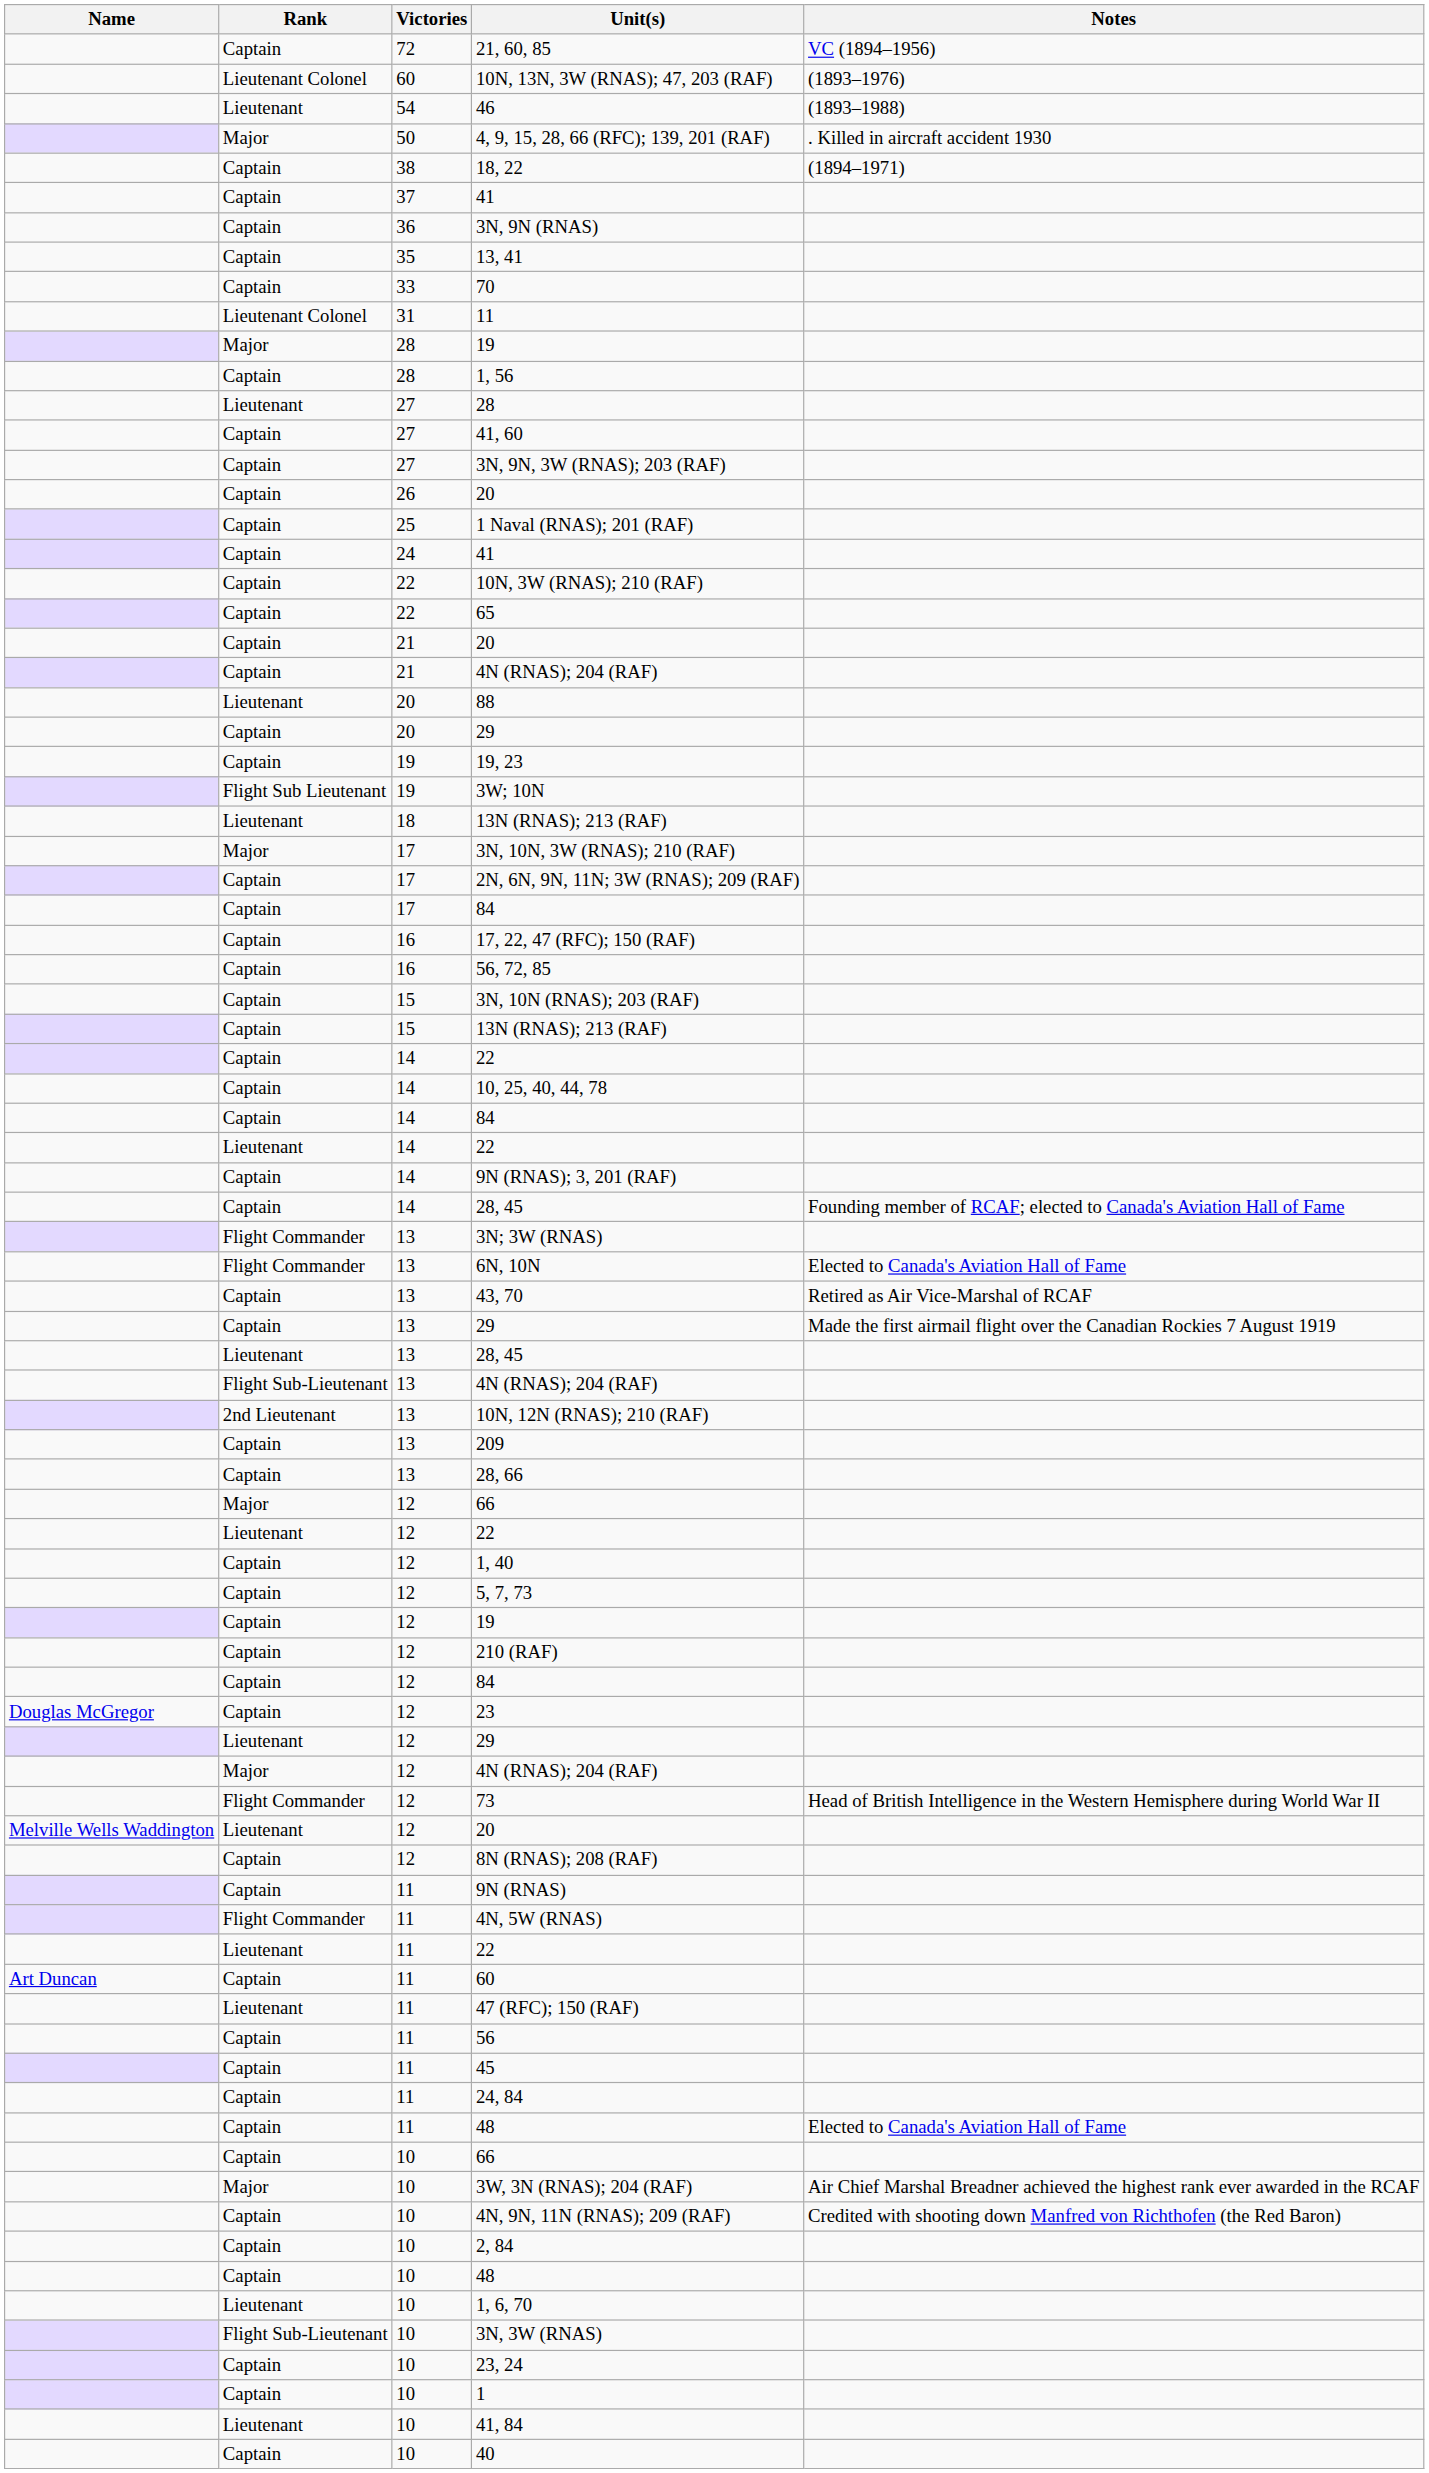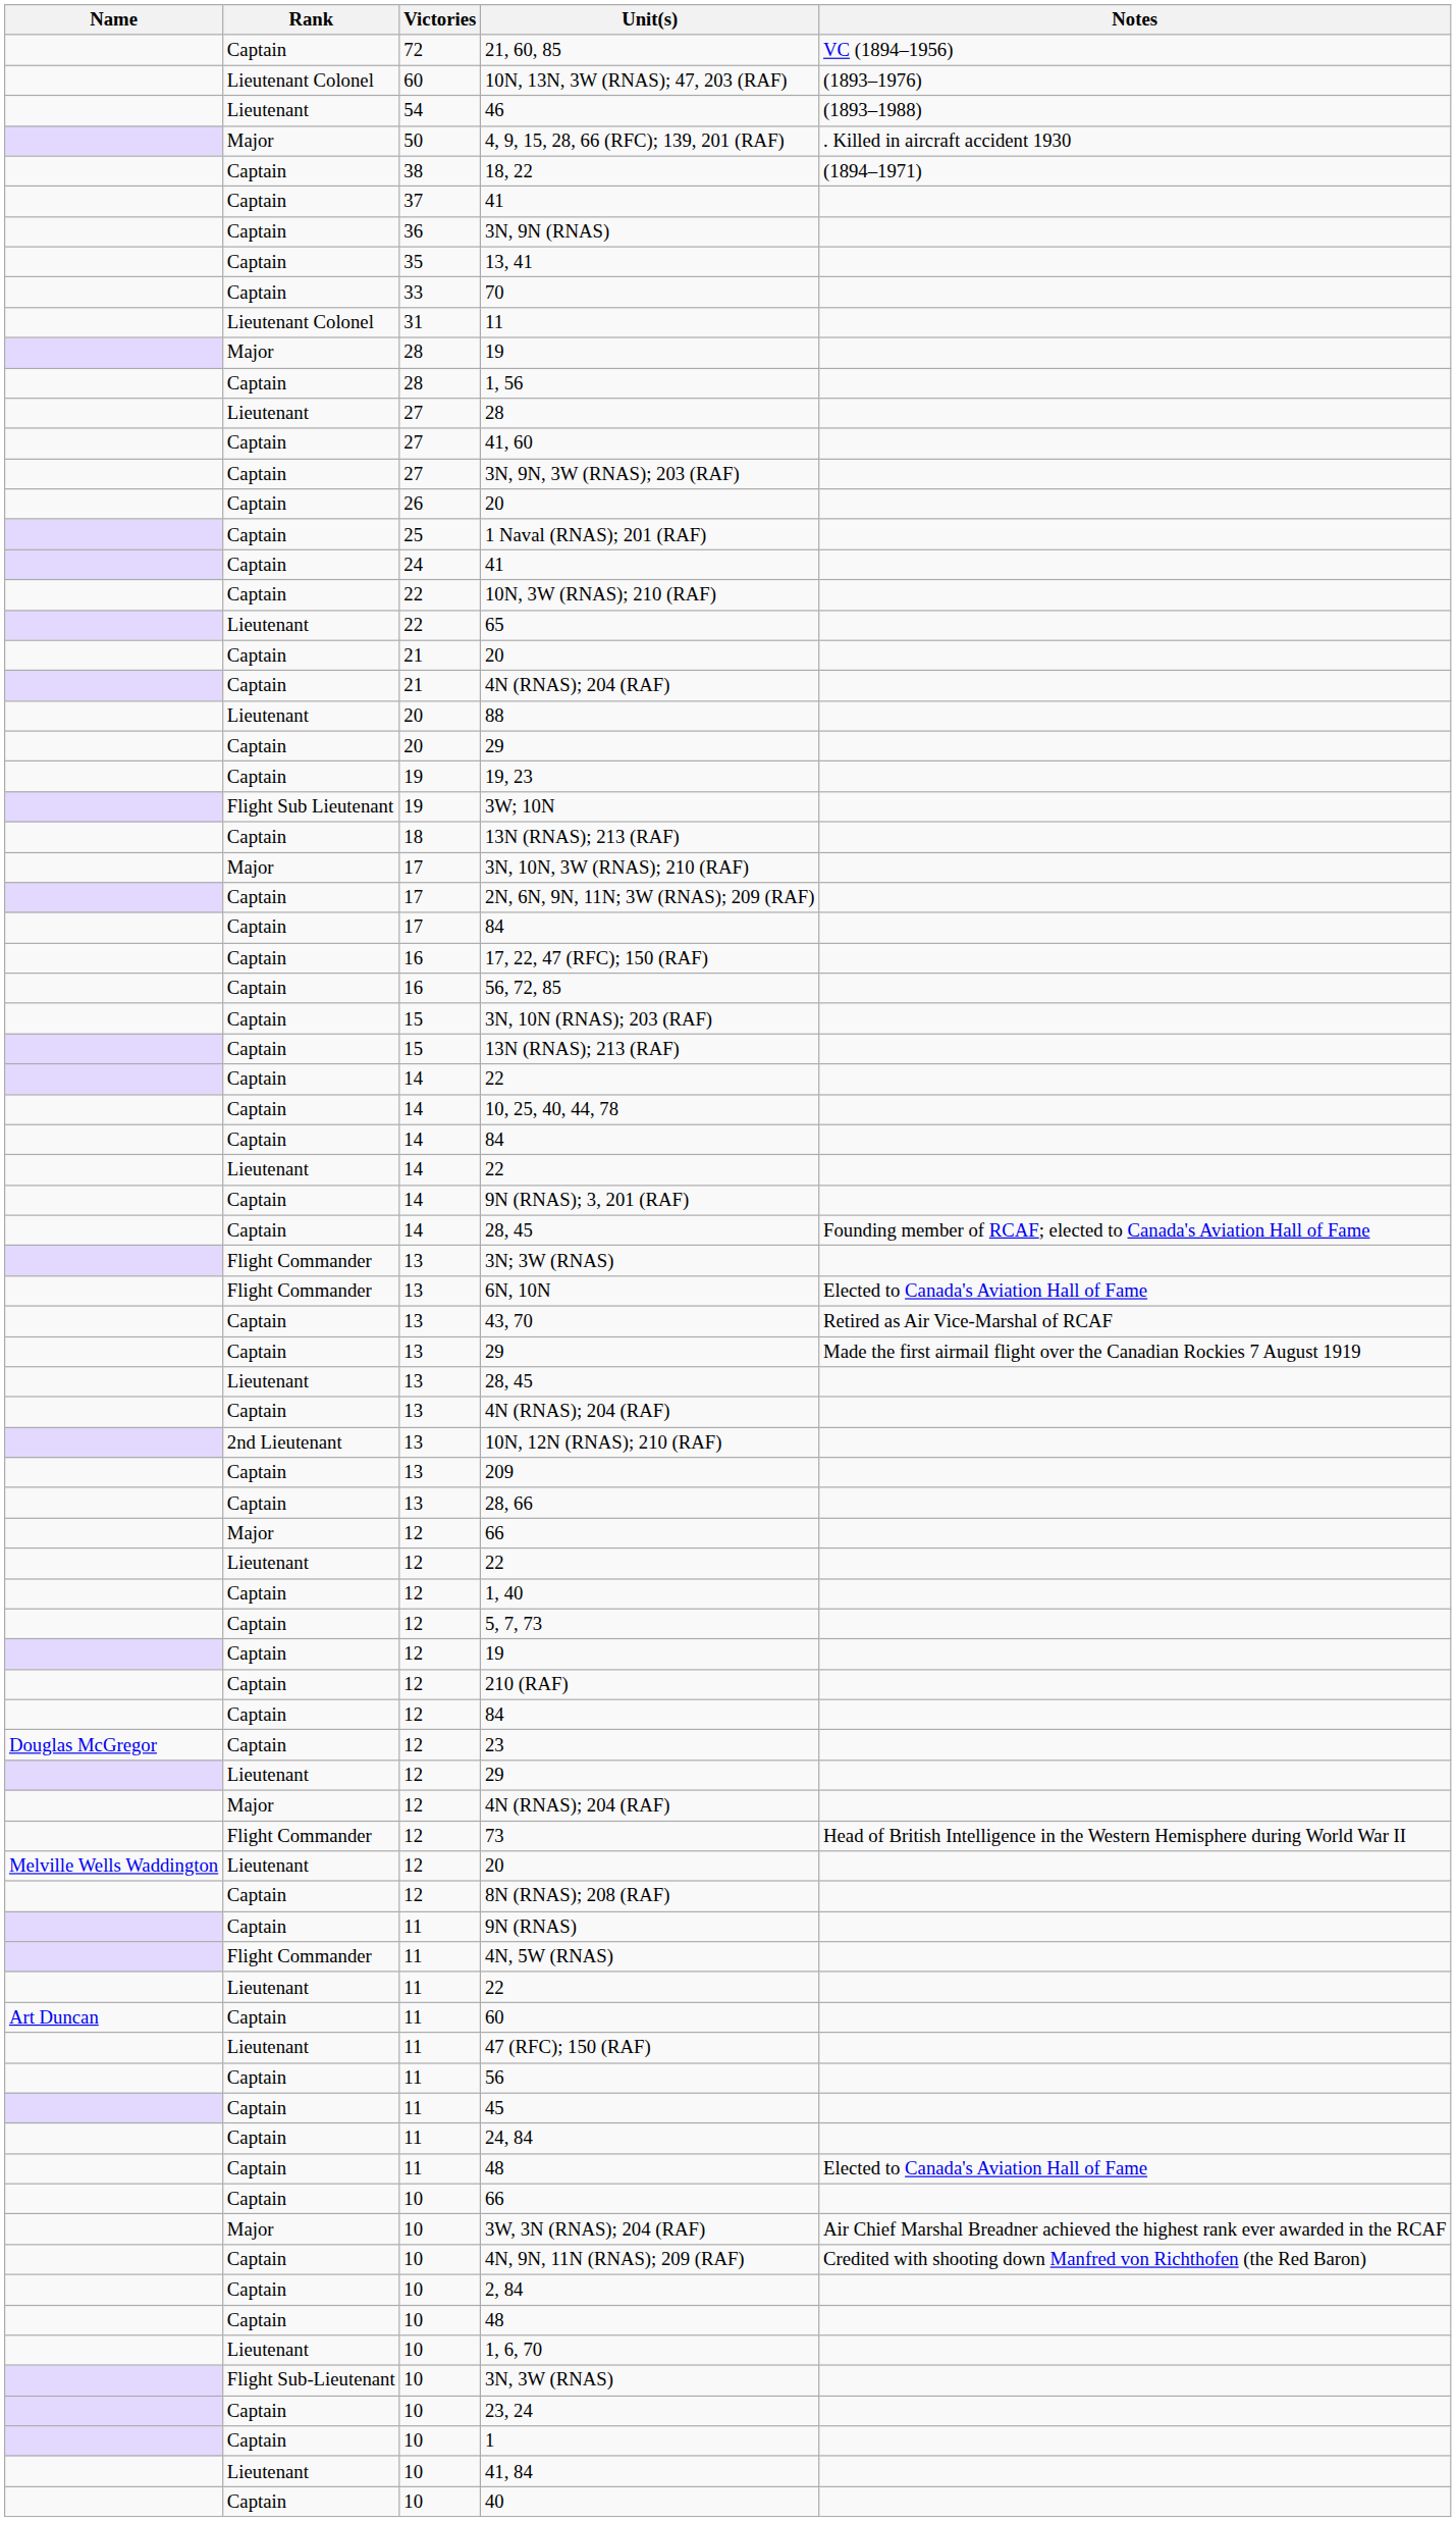 <table class="wikitable sortable">
 <tr>
 <th>Name</th>
 <th>Rank</th>
 <th>Victories</th>
 <th class="unsortable">Unit(s)</th>
 <th class="unsortable">Notes</th>
 </tr>
 <tr>
 <td></td>
 <td>Captain</td>
 <td>72</td>
 <td>21, 60, 85</td>
 <td><a href='#'>VC</a> (1894–1956)</td>
 </tr>
 <tr>
 <td></td>
 <td>Lieutenant Colonel</td>
 <td>60</td>
 <td>10N, 13N, 3W (RNAS); 47, 203 (RAF)</td>
 <td>(1893–1976)</td>
 </tr>
 <tr>
 <td></td>
 <td>Lieutenant</td>
 <td>54</td>
 <td>46</td>
 <td>(1893–1988)</td>
 </tr>
 <tr>
 <td style="background:#e3d9ff;"></td>
 <td>Major</td>
 <td>50</td>
 <td>4, 9, 15, 28, 66 (RFC); 139, 201 (RAF)</td>
 <td>. Killed in aircraft accident 1930</td>
 </tr>
 <tr>
 <td></td>
 <td>Captain</td>
 <td>38</td>
 <td>18, 22</td>
 <td>(1894–1971)</td>
 </tr>
 <tr>
 <td></td>
 <td>Captain</td>
 <td>37</td>
 <td>41</td>
 <td></td>
 </tr>
 <tr>
 <td></td>
 <td>Captain</td>
 <td>36</td>
 <td>3N, 9N (RNAS)</td>
 <td></td>
 </tr>
 <tr>
 <td></td>
 <td>Captain</td>
 <td>35</td>
 <td>13, 41</td>
 <td></td>
 </tr>
 <tr>
 <td></td>
 <td>Captain</td>
 <td>33</td>
 <td>70</td>
 <td></td>
 </tr>
 <tr>
 <td></td>
 <td>Lieutenant Colonel</td>
 <td>31</td>
 <td>11</td>
 <td></td>
 </tr>
 <tr>
 <td style="background:#e3d9ff;"></td>
 <td>Major</td>
 <td>28</td>
 <td>19</td>
 <td></td>
 </tr>
 <tr>
 <td></td>
 <td>Captain</td>
 <td>28</td>
 <td>1, 56</td>
 <td></td>
 </tr>
 <tr>
 <td></td>
 <td>Lieutenant</td>
 <td>27</td>
 <td>28</td>
 <td></td>
 </tr>
 <tr>
 <td></td>
 <td>Captain</td>
 <td>27</td>
 <td>41, 60</td>
 <td></td>
 </tr>
 <tr>
 <td></td>
 <td>Captain</td>
 <td>27</td>
 <td>3N, 9N, 3W (RNAS); 203 (RAF)</td>
 <td></td>
 </tr>
 <tr>
 <td></td>
 <td>Captain</td>
 <td>26</td>
 <td>20</td>
 <td></td>
 </tr>
 <tr>
 <td style="background:#e3d9ff;"></td>
 <td>Captain</td>
 <td>25</td>
 <td>1 Naval (RNAS); 201 (RAF)</td>
 <td></td>
 </tr>
 <tr>
 <td style="background:#e3d9ff;"></td>
 <td>Captain</td>
 <td>24</td>
 <td>41</td>
 <td></td>
 </tr>
 <tr>
 <td></td>
 <td>Captain</td>
 <td>22</td>
 <td>10N, 3W (RNAS); 210 (RAF)</td>
 <td></td>
 </tr>
 <tr>
 <td style="background:#e3d9ff;"></td>
-<td>Captain</td>
+<td>Lieutenant</td>
 <td>22</td>
 <td>65</td>
 <td></td>
 </tr>
 <tr>
 <td></td>
 <td>Captain</td>
 <td>21</td>
 <td>20</td>
 <td></td>
 </tr>
 <tr>
 <td style="background:#e3d9ff;"></td>
 <td>Captain</td>
 <td>21</td>
 <td>4N (RNAS); 204 (RAF)</td>
 <td></td>
 </tr>
 <tr>
 <td></td>
 <td>Lieutenant</td>
 <td>20</td>
 <td>88</td>
 <td></td>
 </tr>
 <tr>
 <td></td>
 <td>Captain</td>
 <td>20</td>
 <td>29</td>
 <td></td>
 </tr>
 <tr>
 <td></td>
 <td>Captain</td>
 <td>19</td>
 <td>19, 23</td>
 <td></td>
 </tr>
 <tr>
 <td style="background:#e3d9ff;"></td>
 <td>Flight Sub Lieutenant</td>
 <td>19</td>
 <td>3W; 10N</td>
 <td></td>
 </tr>
 <tr>
 <td></td>
-<td>Lieutenant</td>
+<td>Captain</td>
 <td>18</td>
 <td>13N (RNAS); 213 (RAF)</td>
 <td></td>
 </tr>
 <tr>
 <td></td>
 <td>Major</td>
 <td>17</td>
 <td>3N, 10N, 3W (RNAS); 210 (RAF)</td>
 <td></td>
 </tr>
 <tr>
 <td style="background:#e3d9ff;"></td>
 <td>Captain</td>
 <td>17</td>
 <td>2N, 6N, 9N, 11N; 3W (RNAS); 209 (RAF)</td>
 <td></td>
 </tr>
 <tr>
 <td></td>
 <td>Captain</td>
 <td>17</td>
 <td>84</td>
 <td></td>
 </tr>
 <tr>
 <td></td>
 <td>Captain</td>
 <td>16</td>
 <td>17, 22, 47 (RFC); 150 (RAF)</td>
 <td></td>
 </tr>
 <tr>
 <td></td>
 <td>Captain</td>
 <td>16</td>
 <td>56, 72, 85</td>
 <td></td>
 </tr>
 <tr>
 <td></td>
 <td>Captain</td>
 <td>15</td>
 <td>3N, 10N (RNAS); 203 (RAF)</td>
 <td></td>
 </tr>
 <tr>
 <td style="background:#e3d9ff;"></td>
 <td>Captain</td>
 <td>15</td>
 <td>13N (RNAS); 213 (RAF)</td>
 <td></td>
 </tr>
 <tr>
 <td style="background:#e3d9ff;"></td>
 <td>Captain</td>
 <td>14</td>
 <td>22</td>
 <td></td>
 </tr>
 <tr>
 <td></td>
 <td>Captain</td>
 <td>14</td>
 <td>10, 25, 40, 44, 78</td>
 <td></td>
 </tr>
 <tr>
 <td></td>
 <td>Captain</td>
 <td>14</td>
 <td>84</td>
 <td></td>
 </tr>
 <tr>
 <td></td>
 <td>Lieutenant</td>
 <td>14</td>
 <td>22</td>
 <td></td>
 </tr>
 <tr>
 <td></td>
 <td>Captain</td>
 <td>14</td>
 <td>9N (RNAS); 3, 201 (RAF)</td>
 <td></td>
 </tr>
 <tr>
 <td></td>
 <td>Captain</td>
 <td>14</td>
 <td>28, 45</td>
 <td>Founding member of <a href='#'>RCAF</a>; elected to <a href='#'>Canada's Aviation Hall of Fame</a></td>
 </tr>
 <tr>
 <td style="background:#e3d9ff;"></td>
 <td>Flight Commander</td>
 <td>13</td>
 <td>3N; 3W (RNAS)</td>
 <td></td>
 </tr>
 <tr>
 <td></td>
 <td>Flight Commander</td>
 <td>13</td>
 <td>6N, 10N</td>
 <td>Elected to <a href='#'>Canada's Aviation Hall of Fame</a></td>
 </tr>
 <tr>
 <td></td>
 <td>Captain</td>
 <td>13</td>
 <td>43, 70</td>
 <td>Retired as Air Vice-Marshal of RCAF</td>
 </tr>
 <tr>
 <td></td>
 <td>Captain</td>
 <td>13</td>
 <td>29</td>
 <td>Made the first airmail flight over the Canadian Rockies 7 August 1919</td>
 </tr>
 <tr>
 <td></td>
 <td>Lieutenant</td>
 <td>13</td>
 <td>28, 45</td>
 <td></td>
 </tr>
 <tr>
 <td></td>
-<td>Flight Sub-Lieutenant</td>
+<td>Captain</td>
 <td>13</td>
 <td>4N (RNAS); 204 (RAF)</td>
 <td></td>
 </tr>
 <tr>
 <td style="background:#e3d9ff;"></td>
 <td>2nd Lieutenant</td>
 <td>13</td>
 <td>10N, 12N (RNAS); 210 (RAF)</td>
 <td></td>
 </tr>
 <tr>
 <td></td>
 <td>Captain</td>
 <td>13</td>
 <td>209</td>
 <td></td>
 </tr>
 <tr>
 <td></td>
 <td>Captain</td>
 <td>13</td>
 <td>28, 66</td>
 <td></td>
 </tr>
 <tr>
 <td></td>
 <td>Major</td>
 <td>12</td>
 <td>66</td>
 <td></td>
 </tr>
 <tr>
 <td></td>
 <td>Lieutenant</td>
 <td>12</td>
 <td>22</td>
 <td></td>
 </tr>
 <tr>
 <td></td>
 <td>Captain</td>
 <td>12</td>
 <td>1, 40</td>
 <td></td>
 </tr>
 <tr>
 <td></td>
 <td>Captain</td>
 <td>12</td>
 <td>5, 7, 73</td>
 <td></td>
 </tr>
 <tr>
 <td style="background:#e3d9ff;"></td>
 <td>Captain</td>
 <td>12</td>
 <td>19</td>
 <td></td>
 </tr>
 <tr>
 <td></td>
 <td>Captain</td>
 <td>12</td>
 <td>210 (RAF)</td>
 <td></td>
 </tr>
 <tr>
 <td></td>
 <td>Captain</td>
 <td>12</td>
 <td>84</td>
 <td></td>
 </tr>
 <tr>
 <td><a href='#'>Douglas McGregor</a></td>
 <td>Captain</td>
 <td>12</td>
 <td>23</td>
 <td></td>
 </tr>
 <tr>
 <td style="background:#e3d9ff;"></td>
 <td>Lieutenant</td>
 <td>12</td>
 <td>29</td>
 <td></td>
 </tr>
 <tr>
 <td></td>
 <td>Major</td>
 <td>12</td>
 <td>4N (RNAS); 204 (RAF)</td>
 <td></td>
 </tr>
 <tr>
 <td></td>
 <td>Flight Commander</td>
 <td>12</td>
 <td>73</td>
 <td>Head of British Intelligence in the Western Hemisphere during World War II</td>
 </tr>
 <tr>
 <td><a href='#'>Melville Wells Waddington</a></td>
 <td>Lieutenant</td>
 <td>12</td>
 <td>20</td>
 <td></td>
 </tr>
 <tr>
 <td></td>
 <td>Captain</td>
 <td>12</td>
 <td>8N (RNAS); 208 (RAF)</td>
 <td></td>
 </tr>
 <tr>
 <td style="background:#e3d9ff;"></td>
 <td>Captain</td>
 <td>11</td>
 <td>9N (RNAS)</td>
 <td></td>
 </tr>
 <tr>
 <td style="background:#e3d9ff;"></td>
 <td>Flight Commander</td>
 <td>11</td>
 <td>4N, 5W (RNAS)</td>
 <td></td>
 </tr>
 <tr>
 <td></td>
 <td>Lieutenant</td>
 <td>11</td>
 <td>22</td>
 <td></td>
 </tr>
 <tr>
 <td><a href='#'>Art Duncan</a></td>
 <td>Captain</td>
 <td>11</td>
 <td>60</td>
 <td></td>
 </tr>
 <tr>
 <td></td>
 <td>Lieutenant</td>
 <td>11</td>
 <td>47 (RFC); 150 (RAF)</td>
 <td></td>
 </tr>
 <tr>
 <td></td>
 <td>Captain</td>
 <td>11</td>
 <td>56</td>
 <td></td>
 </tr>
 <tr>
 <td style="background:#e3d9ff;"></td>
 <td>Captain</td>
 <td>11</td>
 <td>45</td>
 <td></td>
 </tr>
 <tr>
 <td></td>
 <td>Captain</td>
 <td>11</td>
 <td>24, 84</td>
 <td></td>
 </tr>
 <tr>
 <td></td>
 <td>Captain</td>
 <td>11</td>
 <td>48</td>
 <td>Elected to <a href='#'>Canada's Aviation Hall of Fame</a></td>
 </tr>
 <tr>
 <td></td>
 <td>Captain</td>
 <td>10</td>
 <td>66</td>
 <td></td>
 </tr>
 <tr>
 <td></td>
 <td>Major</td>
 <td>10</td>
 <td>3W, 3N (RNAS); 204 (RAF)</td>
 <td>Air Chief Marshal Breadner achieved the highest rank ever awarded in the RCAF</td>
 </tr>
 <tr>
 <td></td>
 <td>Captain</td>
 <td>10</td>
 <td>4N, 9N, 11N (RNAS); 209 (RAF)</td>
 <td>Credited with shooting down <a href='#'>Manfred von Richthofen</a> (the Red Baron)</td>
 </tr>
 <tr>
 <td></td>
 <td>Captain</td>
 <td>10</td>
 <td>2, 84</td>
 <td></td>
 </tr>
 <tr>
 <td></td>
 <td>Captain</td>
 <td>10</td>
 <td>48</td>
 <td></td>
 </tr>
 <tr>
 <td></td>
 <td>Lieutenant</td>
 <td>10</td>
 <td>1, 6, 70</td>
 <td></td>
 </tr>
 <tr>
 <td style="background:#e3d9ff;"></td>
 <td>Flight Sub-Lieutenant</td>
 <td>10</td>
 <td>3N, 3W (RNAS)</td>
 <td></td>
 </tr>
 <tr>
 <td style="background:#e3d9ff;"></td>
 <td>Captain</td>
 <td>10</td>
 <td>23, 24</td>
 <td></td>
 </tr>
 <tr>
 <td style="background:#e3d9ff;"></td>
 <td>Captain</td>
 <td>10</td>
 <td>1</td>
 <td></td>
 </tr>
 <tr>
 <td></td>
 <td>Lieutenant</td>
 <td>10</td>
 <td>41, 84</td>
 <td></td>
 </tr>
 <tr>
 <td></td>
 <td>Captain</td>
 <td>10</td>
 <td>40</td>
 <td></td>
 </tr>
 </table>
